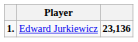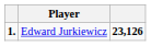 <table class="wikitable">
 <tr>
 <th></th>
 <th>Player</th>
 <th></th>
 </tr>
 <tr align="center">
 <td align="center"><strong>1.</strong></td>
 <td align="center"><a href='#'>Edward Jurkiewicz</a></td>
-<td align="center"><strong>23,136</strong></td>
+<td align="center"><strong>23,126</strong></td>
 </tr>
 </table>
